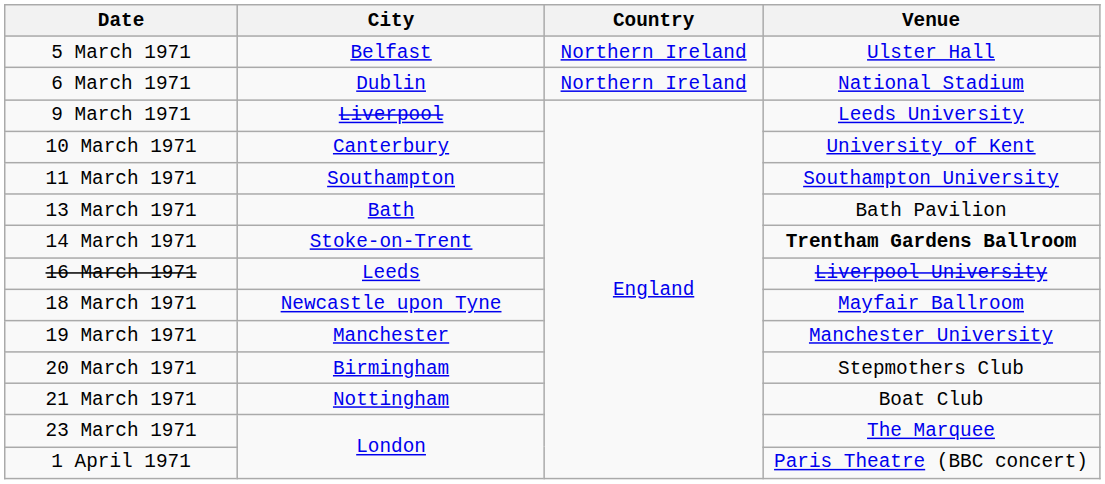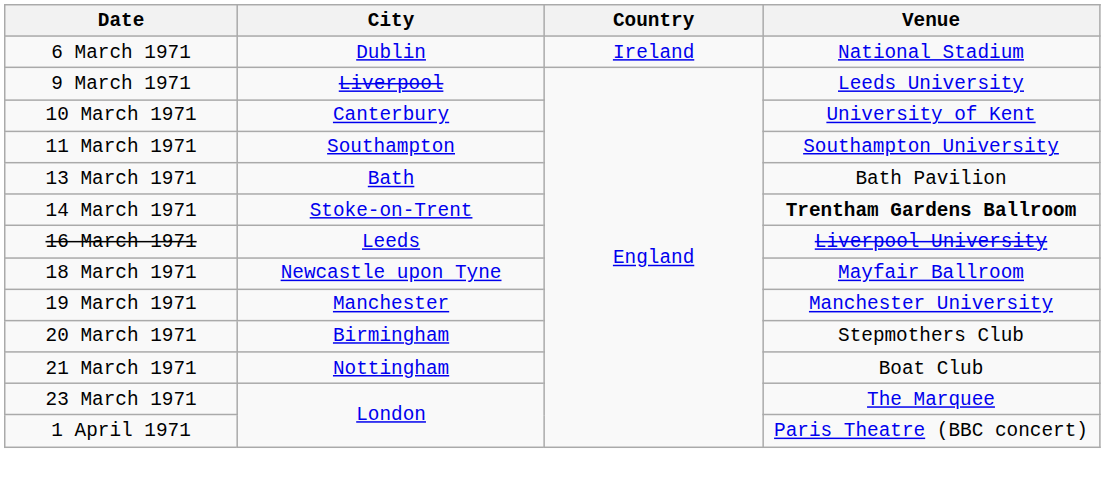 <table class="wikitable" style="text-align:center;">
 <tr>
 <th style="width:150px;">Date</th>
 <th style="width:200px;">City</th>
 <th style="width:140px;">Country</th>
 <th style="width:220px;">Venue</th>
 </tr>
 <tr>
-<td>5 March 1971</td>
-<td><a href='#'>Belfast</a></td>
-<td><a href='#'>Northern Ireland</a></td>
-<td><a href='#'>Ulster Hall</a></td>
-</tr>
-<tr>
 <td>6 March 1971</td>
 <td><a href='#'>Dublin</a></td>
-<td><a href='#'>Northern Ireland</a></td>
+<td><a href='#'>Ireland</a></td>
 <td><a href='#'>National Stadium</a></td>
 </tr>
 <tr>
 <td>9 March 1971</td>
 <td><a href='#'><s>Liverpool</s></a></td>
 <td rowspan="12"><a href='#'>England</a></td>
 <td><a href='#'>Leeds University</a></td>
 </tr>
 <tr>
 <td>10 March 1971</td>
 <td><a href='#'>Canterbury</a></td>
 <td><a href='#'>University of Kent</a></td>
 </tr>
 <tr>
 <td>11 March 1971</td>
 <td><a href='#'>Southampton</a></td>
 <td><a href='#'>Southampton University</a></td>
 </tr>
 <tr>
 <td>13 March 1971</td>
 <td><a href='#'>Bath</a></td>
 <td>Bath Pavilion</td>
 </tr>
 <tr>
 <td>14 March 1971</td>
 <td><a href='#'>Stoke-on-Trent</a></td>
 <td><strong>Trentham Gardens Ballroom</strong></td>
 </tr>
 <tr>
 <td><s>16 March 1971</s></td>
 <td><a href='#'>Leeds</a></td>
 <td><a href='#'><s>Liverpool University</s></a></td>
 </tr>
 <tr>
 <td>18 March 1971</td>
 <td><a href='#'>Newcastle upon Tyne</a></td>
 <td><a href='#'>Mayfair Ballroom</a></td>
 </tr>
 <tr>
 <td>19 March 1971</td>
 <td><a href='#'>Manchester</a></td>
 <td><a href='#'>Manchester University</a></td>
 </tr>
 <tr>
 <td>20 March 1971</td>
 <td><a href='#'>Birmingham</a></td>
 <td>Stepmothers Club</td>
 </tr>
 <tr>
 <td>21 March 1971</td>
 <td><a href='#'>Nottingham</a></td>
 <td>Boat Club</td>
 </tr>
 <tr>
 <td>23 March 1971</td>
 <td rowspan="2"><a href='#'>London</a></td>
 <td><a href='#'>The Marquee</a></td>
 </tr>
 <tr>
 <td>1 April 1971</td>
 <td><a href='#'>Paris Theatre</a> (BBC concert)</td>
 </tr>
 </table>
